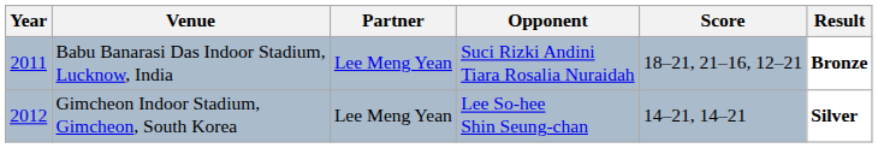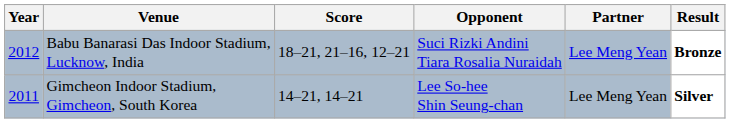 <table class="sortable wikitable" style="font-size: 90%;">
 <tr>
 <th>Year</th>
 <th>Venue</th>
+<th>Score</th>
+<th>Opponent</th>
 <th>Partner</th>
-<th>Opponent</th>
-<th>Score</th>
 <th>Result</th>
 </tr>
 <tr style="background:#AABBCC">
-<td align="center"><a href='#'>2011</a></td>
+<td align="center"><a href='#'>2012</a></td>
 <td align="left">Babu Banarasi Das Indoor Stadium,<br><a href='#'>Lucknow</a>, India</td>
+<td align="left">18–21, 21–16, 12–21</td>
+<td align="left"> <a href='#'>Suci Rizki Andini</a><br> <a href='#'>Tiara Rosalia Nuraidah</a></td>
 <td align="left"> <a href='#'>Lee Meng Yean</a></td>
-<td align="left"> <a href='#'>Suci Rizki Andini</a><br> <a href='#'>Tiara Rosalia Nuraidah</a></td>
-<td align="left">18–21, 21–16, 12–21</td>
 <td style="text-align:left; background:white"> <strong>Bronze</strong></td>
 </tr>
 <tr style="background:#AABBCC">
-<td align="center"><a href='#'>2012</a></td>
+<td align="center"><a href='#'>2011</a></td>
 <td align="left">Gimcheon Indoor Stadium,<br><a href='#'>Gimcheon</a>, South Korea</td>
+<td align="left">14–21, 14–21</td>
+<td align="left"> <a href='#'>Lee So-hee</a><br> <a href='#'>Shin Seung-chan</a></td>
 <td align="left"> Lee Meng Yean</td>
-<td align="left"> <a href='#'>Lee So-hee</a><br> <a href='#'>Shin Seung-chan</a></td>
-<td align="left">14–21, 14–21</td>
 <td style="text-align:left; background:white"> <strong>Silver</strong></td>
 </tr>
 </table>
